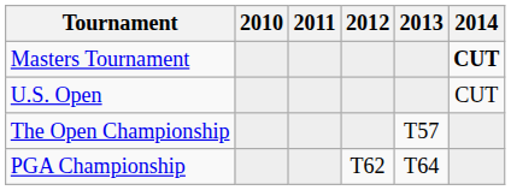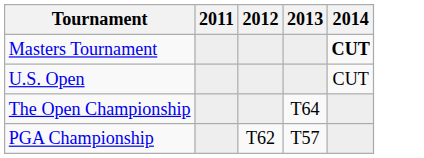 <table class="wikitable" style="font-size:95%;text-align:center;">
 <tr>
 <th>Tournament</th>
-<th>2010</th>
 <th>2011</th>
 <th>2012</th>
 <th>2013</th>
 <th>2014</th>
 </tr>
 <tr>
 <td align=left><a href='#'>Masters Tournament</a></td>
 <td style="background:#eeeeee;"></td>
 <td style="background:#eeeeee;"></td>
 <td style="background:#eeeeee;"></td>
-<td style="background:#eeeeee;"></td>
 <td><strong>CUT</strong></td>
 </tr>
 <tr>
 <td align=left><a href='#'>U.S. Open</a></td>
-<td style="background:#eeeeee;"></td>
 <td style="background:#eeeeee;"></td>
 <td style="background:#eeeeee;"></td>
 <td style="background:#eeeeee;"></td>
 <td>CUT</td>
 </tr>
 <tr>
 <td align=left><a href='#'>The Open Championship</a></td>
 <td style="background:#eeeeee;"></td>
 <td style="background:#eeeeee;"></td>
-<td style="background:#eeeeee;"></td>
-<td>T57</td>
+<td>T64</td>
 <td style="background:#eeeeee;"></td>
 </tr>
 <tr>
 <td align=left><a href='#'>PGA Championship</a></td>
 <td style="background:#eeeeee;"></td>
-<td style="background:#eeeeee;"></td>
 <td>T62</td>
-<td>T64</td>
+<td>T57</td>
 <td style="background:#eeeeee;"></td>
 </tr>
 </table>
